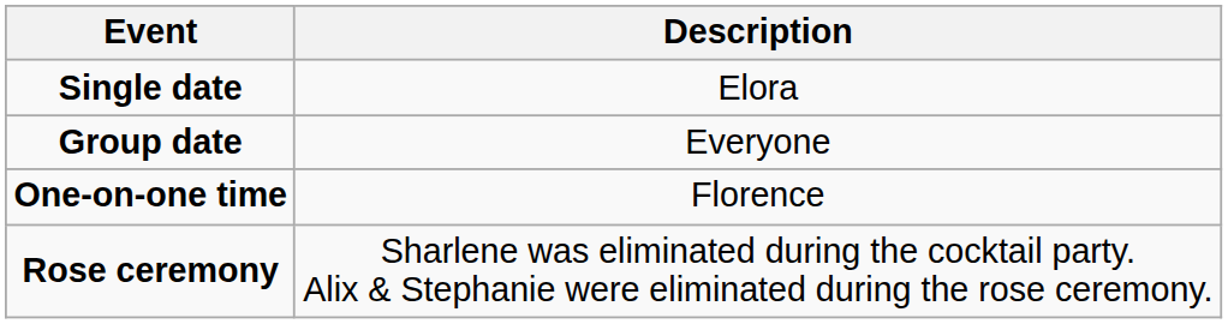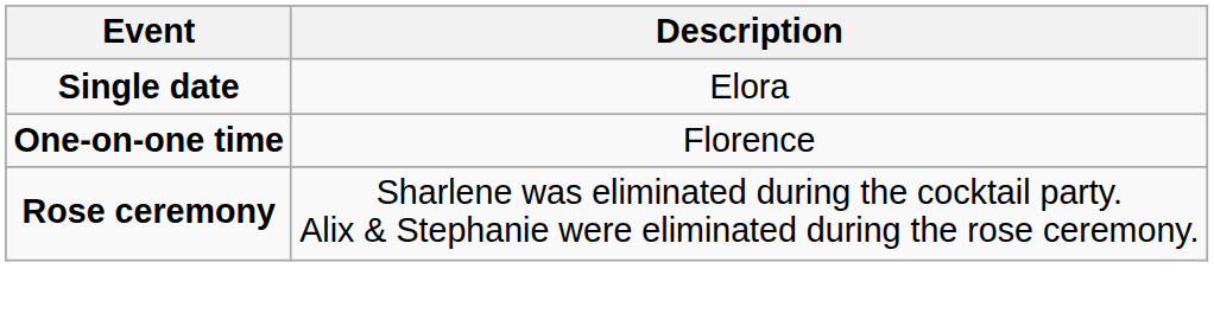 <table class="wikitable sortable" style="text-align:center;">
 <tr>
 <th>Event</th>
 <th>Description</th>
 </tr>
 <tr>
 <td><strong>Single date</strong></td>
 <td>Elora</td>
 </tr>
 <tr>
-<td><strong>Group date</strong></td>
-<td>Everyone</td>
-</tr>
-<tr>
 <td><strong>One-on-one time</strong></td>
 <td>Florence</td>
 </tr>
 <tr>
 <td><strong>Rose ceremony</strong></td>
 <td>Sharlene was eliminated during the cocktail party.<br>Alix & Stephanie were eliminated during the rose ceremony.</td>
 </tr>
 </table>
